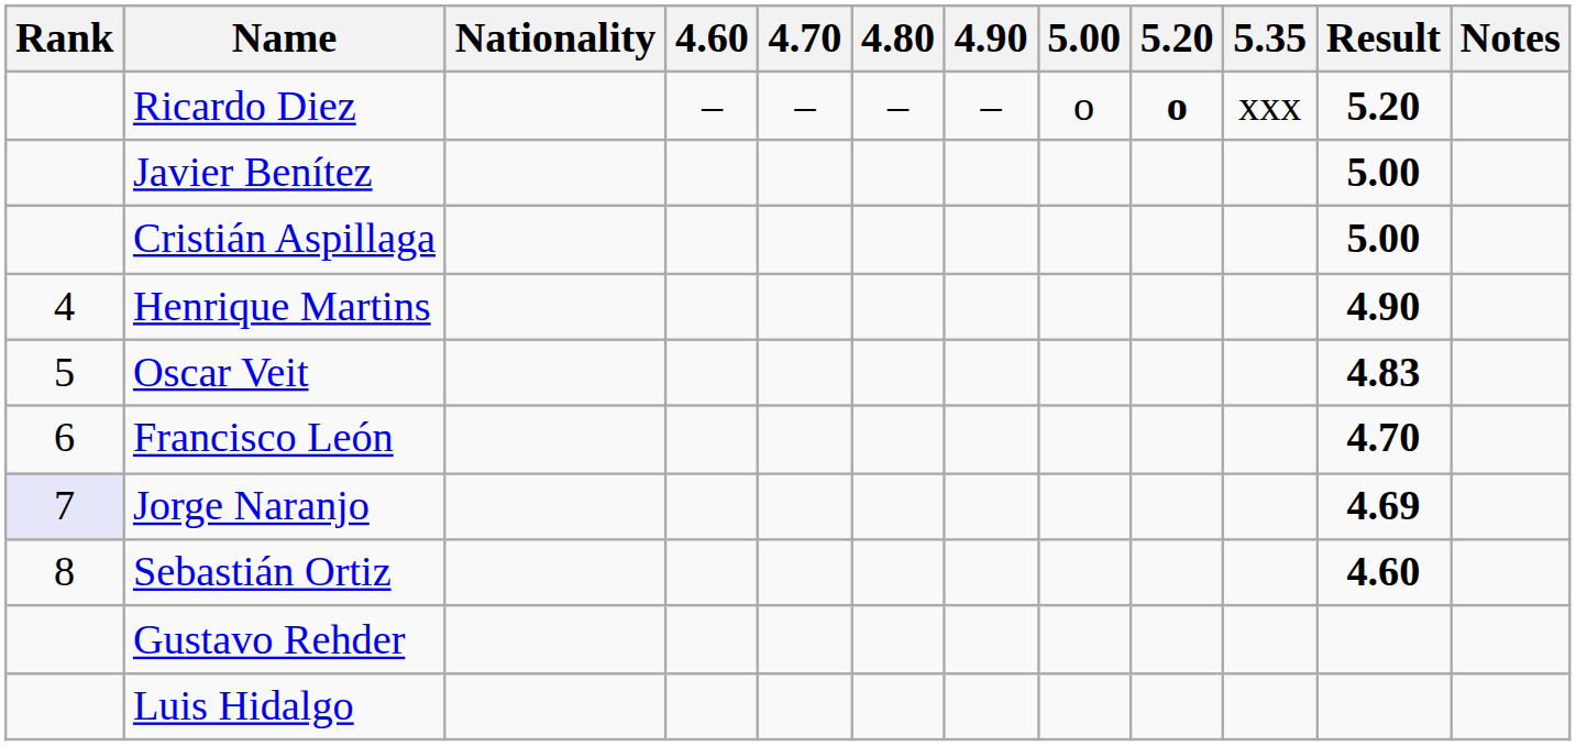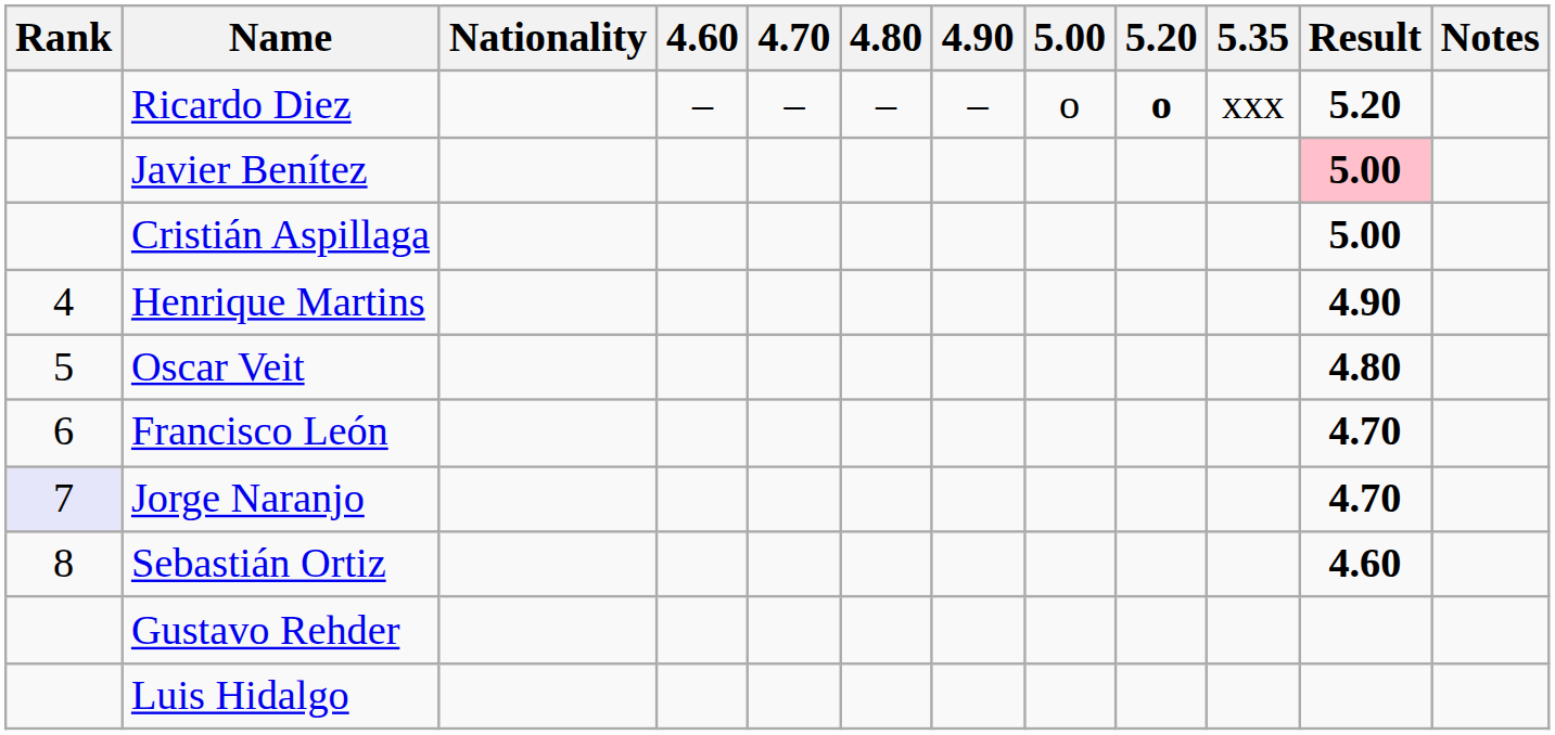 <table class="wikitable sortable" style="text-align:center">
 <tr>
 <th>Rank</th>
 <th>Name</th>
 <th>Nationality</th>
 <th>4.60</th>
 <th>4.70</th>
 <th>4.80</th>
 <th>4.90</th>
 <th>5.00</th>
 <th>5.20</th>
 <th>5.35</th>
 <th>Result</th>
 <th>Notes</th>
 </tr>
 <tr>
 <td></td>
 <td align=left><a href='#'>Ricardo Diez</a></td>
 <td align=left></td>
 <td>–</td>
 <td>–</td>
 <td>–</td>
 <td>–</td>
 <td>o</td>
 <td><strong>o</strong></td>
 <td>xxx</td>
 <td><strong>5.20</strong></td>
 <td></td>
 </tr>
 <tr>
 <td></td>
 <td align=left><a href='#'>Javier Benítez</a></td>
 <td align=left></td>
 <td></td>
 <td></td>
 <td></td>
 <td></td>
 <td></td>
 <td></td>
 <td></td>
-<td><strong>5.00</strong></td>
+<td style="background: pink;"><strong>5.00</strong></td>
 <td></td>
 </tr>
 <tr>
 <td></td>
 <td align=left><a href='#'>Cristián Aspillaga</a></td>
 <td align=left></td>
 <td></td>
 <td></td>
 <td></td>
 <td></td>
 <td></td>
 <td></td>
 <td></td>
 <td><strong>5.00</strong></td>
 <td></td>
 </tr>
 <tr>
 <td>4</td>
 <td align=left><a href='#'>Henrique Martins</a></td>
 <td align=left></td>
 <td></td>
 <td></td>
 <td></td>
 <td></td>
 <td></td>
 <td></td>
 <td></td>
 <td><strong>4.90</strong></td>
 <td></td>
 </tr>
 <tr>
 <td>5</td>
 <td align=left><a href='#'>Oscar Veit</a></td>
 <td align=left></td>
 <td></td>
 <td></td>
 <td></td>
 <td></td>
 <td></td>
 <td></td>
 <td></td>
-<td><strong>4.83</strong></td>
+<td><strong>4.80</strong></td>
 <td></td>
 </tr>
 <tr>
 <td>6</td>
 <td align=left><a href='#'>Francisco León</a></td>
 <td align=left></td>
 <td></td>
 <td></td>
 <td></td>
 <td></td>
 <td></td>
 <td></td>
 <td></td>
 <td><strong>4.70</strong></td>
 <td></td>
 </tr>
 <tr>
 <td style="background: lavender;">7</td>
 <td align=left><a href='#'>Jorge Naranjo</a></td>
 <td align=left></td>
 <td></td>
 <td></td>
 <td></td>
 <td></td>
 <td></td>
 <td></td>
 <td></td>
-<td><strong>4.69</strong></td>
+<td><strong>4.70</strong></td>
 <td></td>
 </tr>
 <tr>
 <td>8</td>
 <td align=left><a href='#'>Sebastián Ortiz</a></td>
 <td align=left></td>
 <td></td>
 <td></td>
 <td></td>
 <td></td>
 <td></td>
 <td></td>
 <td></td>
 <td><strong>4.60</strong></td>
 <td></td>
 </tr>
 <tr>
 <td></td>
 <td align=left><a href='#'>Gustavo Rehder</a></td>
 <td align=left></td>
 <td></td>
 <td></td>
 <td></td>
 <td></td>
 <td></td>
 <td></td>
 <td></td>
 <td><strong></strong></td>
 <td></td>
 </tr>
 <tr>
 <td></td>
 <td align=left><a href='#'>Luis Hidalgo</a></td>
 <td align=left></td>
 <td></td>
 <td></td>
 <td></td>
 <td></td>
 <td></td>
 <td></td>
 <td></td>
 <td><strong></strong></td>
 <td></td>
 </tr>
 </table>
